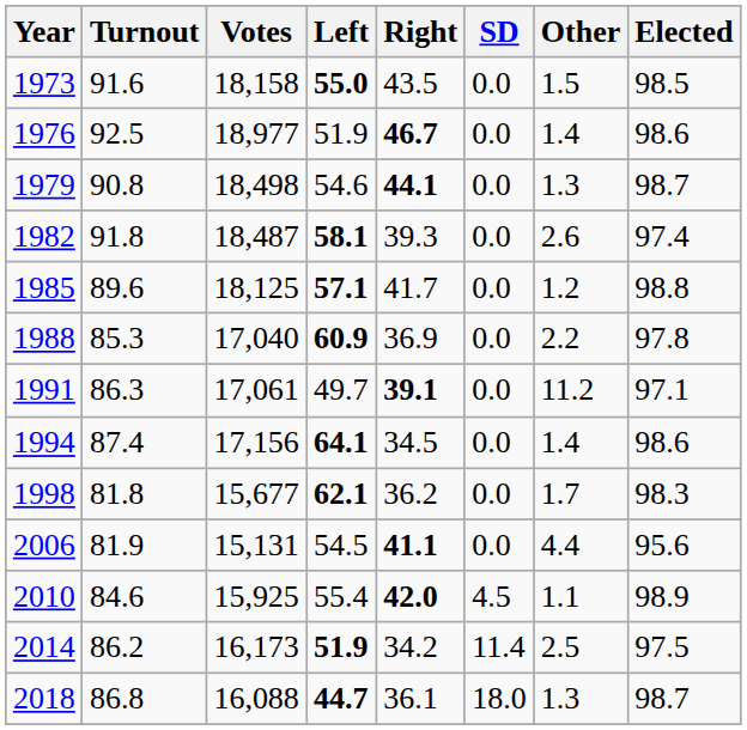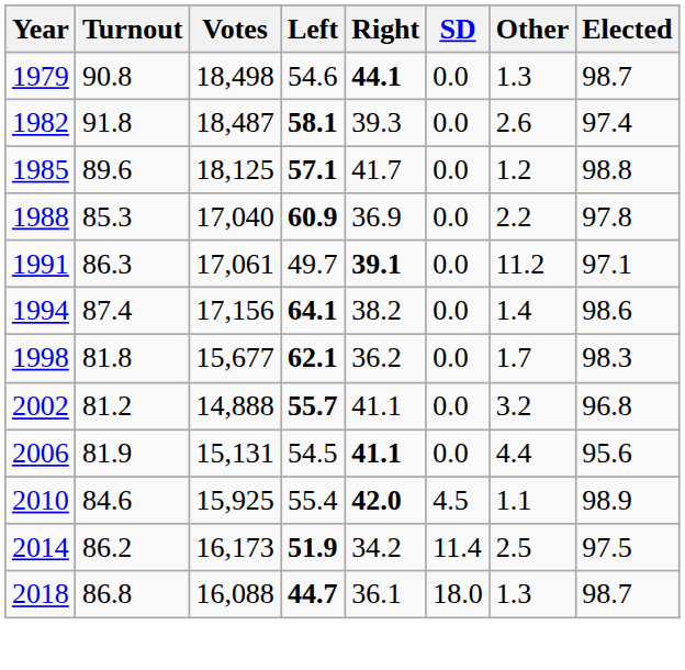 <table class="wikitable sortable" style="font-size: 95%;">
 <tr>
 <th>Year</th>
 <th>Turnout</th>
 <th>Votes</th>
 <th>Left</th>
 <th>Right</th>
 <th><a href='#'>SD</a></th>
 <th>Other</th>
 <th>Elected</th>
-</tr>
-<tr>
-<td><a href='#'>1973</a></td>
-<td>91.6</td>
-<td>18,158</td>
-<td><strong>55.0</strong></td>
-<td>43.5</td>
-<td>0.0</td>
-<td>1.5</td>
-<td>98.5</td>
-</tr>
-<tr>
-<td><a href='#'>1976</a></td>
-<td>92.5</td>
-<td>18,977</td>
-<td>51.9</td>
-<td><strong>46.7</strong></td>
-<td>0.0</td>
-<td>1.4</td>
-<td>98.6</td>
 </tr>
 <tr>
 <td><a href='#'>1979</a></td>
 <td>90.8</td>
 <td>18,498</td>
 <td>54.6</td>
 <td><strong>44.1</strong></td>
 <td>0.0</td>
 <td>1.3</td>
 <td>98.7</td>
 </tr>
 <tr>
 <td><a href='#'>1982</a></td>
 <td>91.8</td>
 <td>18,487</td>
 <td><strong>58.1</strong></td>
 <td>39.3</td>
 <td>0.0</td>
 <td>2.6</td>
 <td>97.4</td>
 </tr>
 <tr>
 <td><a href='#'>1985</a></td>
 <td>89.6</td>
 <td>18,125</td>
 <td><strong>57.1</strong></td>
 <td>41.7</td>
 <td>0.0</td>
 <td>1.2</td>
 <td>98.8</td>
 </tr>
 <tr>
 <td><a href='#'>1988</a></td>
 <td>85.3</td>
 <td>17,040</td>
 <td><strong>60.9</strong></td>
 <td>36.9</td>
 <td>0.0</td>
 <td>2.2</td>
 <td>97.8</td>
 </tr>
 <tr>
 <td><a href='#'>1991</a></td>
 <td>86.3</td>
 <td>17,061</td>
 <td>49.7</td>
 <td><strong>39.1</strong></td>
 <td>0.0</td>
 <td>11.2</td>
 <td>97.1</td>
 </tr>
 <tr>
 <td><a href='#'>1994</a></td>
 <td>87.4</td>
 <td>17,156</td>
 <td><strong>64.1</strong></td>
-<td>34.5</td>
+<td>38.2</td>
 <td>0.0</td>
 <td>1.4</td>
 <td>98.6</td>
 </tr>
 <tr>
 <td><a href='#'>1998</a></td>
 <td>81.8</td>
 <td>15,677</td>
 <td><strong>62.1</strong></td>
 <td>36.2</td>
 <td>0.0</td>
 <td>1.7</td>
 <td>98.3</td>
+</tr>
+<tr>
+<td><a href='#'>2002</a></td>
+<td>81.2</td>
+<td>14,888</td>
+<td><strong>55.7</strong></td>
+<td>41.1</td>
+<td>0.0</td>
+<td>3.2</td>
+<td>96.8</td>
 </tr>
 <tr>
 <td><a href='#'>2006</a></td>
 <td>81.9</td>
 <td>15,131</td>
 <td>54.5</td>
 <td><strong>41.1</strong></td>
 <td>0.0</td>
 <td>4.4</td>
 <td>95.6</td>
 </tr>
 <tr>
 <td><a href='#'>2010</a></td>
 <td>84.6</td>
 <td>15,925</td>
 <td>55.4</td>
 <td><strong>42.0</strong></td>
 <td>4.5</td>
 <td>1.1</td>
 <td>98.9</td>
 </tr>
 <tr>
 <td><a href='#'>2014</a></td>
 <td>86.2</td>
 <td>16,173</td>
 <td><strong>51.9</strong></td>
 <td>34.2</td>
 <td>11.4</td>
 <td>2.5</td>
 <td>97.5</td>
 </tr>
 <tr>
 <td><a href='#'>2018</a></td>
 <td>86.8</td>
 <td>16,088</td>
 <td><strong>44.7</strong></td>
 <td>36.1</td>
 <td>18.0</td>
 <td>1.3</td>
 <td>98.7</td>
 </tr>
 </table>
